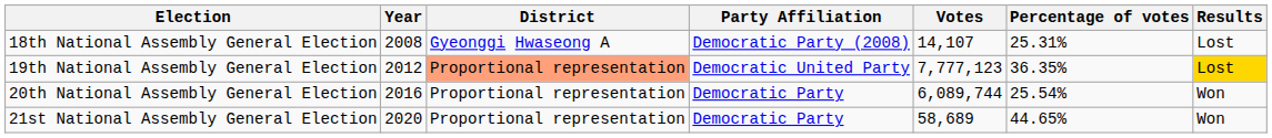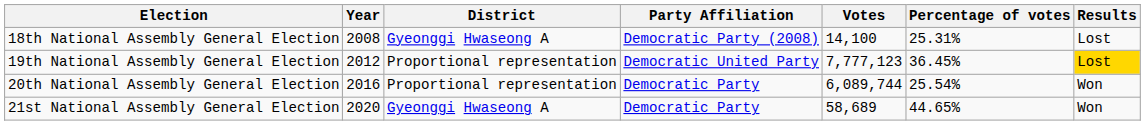 <table class="wikitable">
 <tr>
 <th>Election</th>
 <th>Year</th>
 <th>District</th>
 <th>Party Affiliation</th>
 <th>Votes</th>
 <th>Percentage of votes</th>
 <th>Results</th>
 </tr>
 <tr>
 <td>18th National Assembly General Election</td>
 <td>2008</td>
 <td><a href='#'>Gyeonggi</a> <a href='#'>Hwaseong</a> A</td>
 <td><a href='#'>Democratic Party (2008)</a></td>
-<td>14,107</td>
+<td>14,100</td>
 <td>25.31%</td>
 <td>Lost</td>
 </tr>
 <tr>
 <td>19th National Assembly General Election</td>
 <td>2012</td>
-<td style="background: lightsalmon;">Proportional representation</td>
+<td>Proportional representation</td>
 <td><a href='#'>Democratic United Party</a></td>
 <td>7,777,123</td>
-<td>36.35%</td>
+<td>36.45%</td>
 <td style="background: gold;">Lost</td>
 </tr>
 <tr>
 <td>20th National Assembly General Election</td>
 <td>2016</td>
 <td>Proportional representation</td>
 <td><a href='#'>Democratic Party</a></td>
 <td>6,089,744</td>
 <td>25.54%</td>
 <td>Won</td>
 </tr>
 <tr>
 <td>21st National Assembly General Election</td>
 <td>2020</td>
-<td>Proportional representation</td>
+<td><a href='#'>Gyeonggi</a> <a href='#'>Hwaseong</a> A</td>
 <td><a href='#'>Democratic Party</a></td>
 <td>58,689</td>
 <td>44.65%</td>
 <td>Won</td>
 </tr>
 </table>
